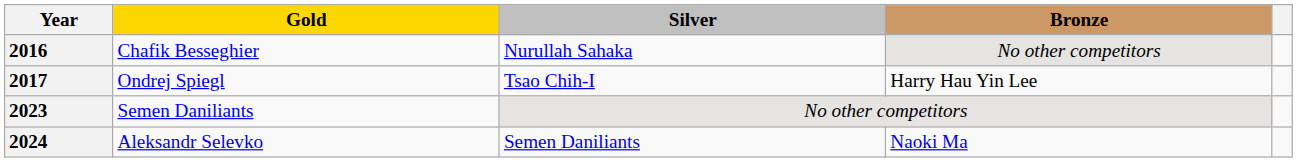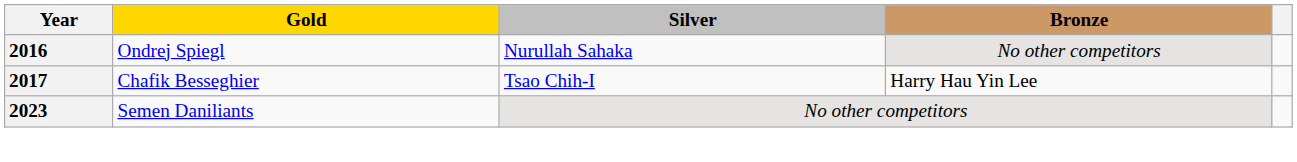 <table class="wikitable unsortable" style="text-align:left; width:85%">
 <tr>
 <th scope="col" style="text-align:center">Year</th>
 <td scope="col" style="text-align:center; width:30%; background:gold"><strong>Gold</strong></td>
 <td scope="col" style="text-align:center; width:30%; background:silver"><strong>Silver</strong></td>
 <td scope="col" style="text-align:center; width:30%; background:#c96"><strong>Bronze</strong></td>
 <th scope="col" style="text-align:center"></th>
 </tr>
 <tr>
 <th scope="row" style="text-align:left">2016</th>
-<td> <a href='#'>Chafik Besseghier</a></td>
+<td> <a href='#'>Ondrej Spiegl</a></td>
 <td> <a href='#'>Nurullah Sahaka</a></td>
 <td align="center" bgcolor="e5e4e2"><em>No other competitors</em></td>
 <td></td>
 </tr>
 <tr>
 <th scope="row" style="text-align:left">2017</th>
-<td> <a href='#'>Ondrej Spiegl</a></td>
+<td> <a href='#'>Chafik Besseghier</a></td>
 <td> <a href='#'>Tsao Chih-I</a></td>
 <td> Harry Hau Yin Lee</td>
 <td></td>
 </tr>
 <tr>
 <th scope="row" style="text-align:left">2023</th>
 <td> <a href='#'>Semen Daniliants</a></td>
 <td colspan=2 align="center" bgcolor="e5e4e2"><em>No other competitors</em></td>
 <td></td>
 </tr>
-<tr>
-<th scope="row" style="text-align:left">2024</th>
-<td> <a href='#'>Aleksandr Selevko</a></td>
-<td> <a href='#'>Semen Daniliants</a></td>
-<td> <a href='#'>Naoki Ma</a></td>
-<td></td>
-</tr>
 </table>
